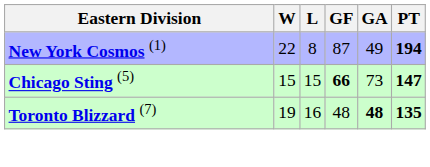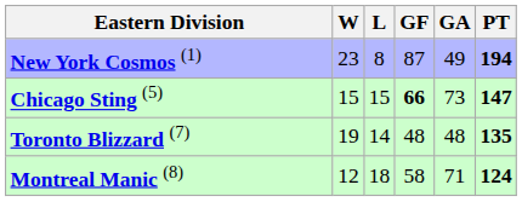 <table class="wikitable" style="text-align:center">
 <tr>
 <th style="width:15em">Eastern Division</th>
 <th>W</th>
 <th>L</th>
 <th>GF</th>
 <th>GA</th>
 <th>PT</th>
 </tr>
 <tr align=center bgcolor=#B3B7FF>
 <td align=left><strong><a href='#'>New York Cosmos</a></strong> <sup>(1)</sup></td>
-<td>22</td>
+<td>23</td>
 <td>8</td>
 <td>87</td>
 <td>49</td>
 <td><strong>194</strong></td>
 </tr>
 <tr align=center bgcolor=#ccffcc>
 <td align=left><strong><a href='#'>Chicago Sting</a></strong> <sup>(5)</sup></td>
 <td>15</td>
 <td>15</td>
 <td><strong>66</strong></td>
 <td>73</td>
 <td><strong>147</strong></td>
 </tr>
 <tr align=center bgcolor=#ccffcc>
 <td align=left><strong><a href='#'>Toronto Blizzard</a></strong> <sup>(7)</sup></td>
 <td>19</td>
-<td>16</td>
+<td>14</td>
 <td>48</td>
-<td><strong>48</strong></td>
+<td>48</td>
 <td><strong>135</strong></td>
 </tr>
+<tr align=center bgcolor=#ccffcc>
+<td align=left><strong><a href='#'>Montreal Manic</a></strong> <sup>(8)</sup></td>
+<td>12</td>
+<td>18</td>
+<td>58</td>
+<td>71</td>
+<td><strong>124</strong></td>
+</tr>
 </table>
